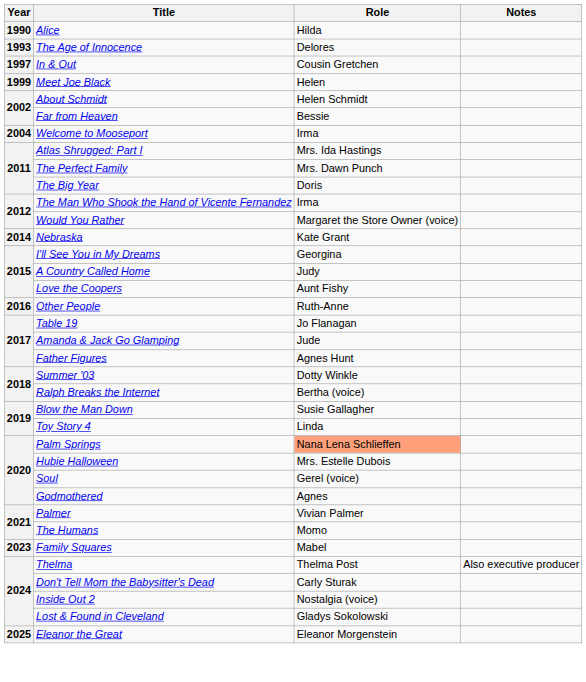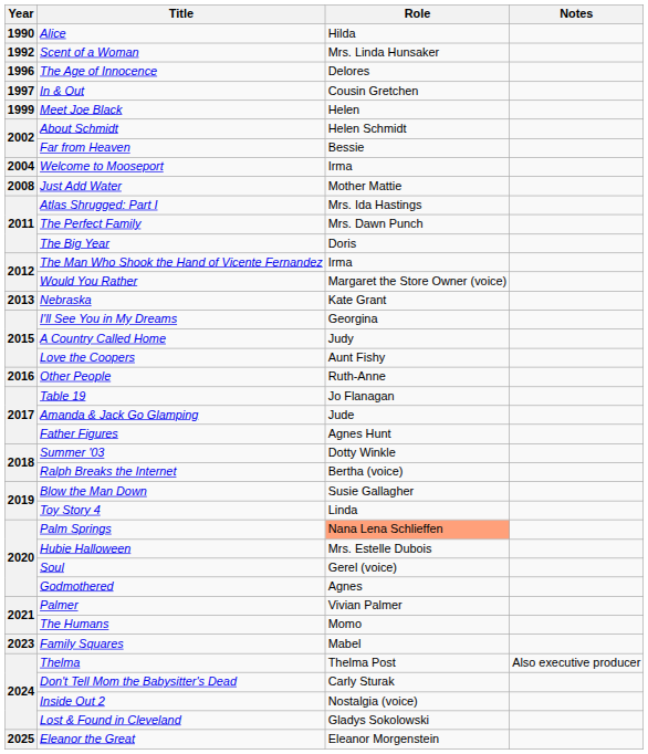 <table class="wikitable sortable plainrowheaders">
 <tr>
 <th scope="col">Year</th>
 <th scope="col">Title</th>
 <th scope="col">Role</th>
 <th scope="col" class="unsortable">Notes</th>
 </tr>
 <tr>
 <th scope="row">1990</th>
 <td><em><a href='#'>Alice</a></em></td>
 <td>Hilda</td>
 <td></td>
 </tr>
 <tr>
-<th scope="row">1993</th>
+<th scope="row">1992</th>
+<td><em><a href='#'>Scent of a Woman</a></em></td>
+<td>Mrs. Linda Hunsaker</td>
+<td></td>
+</tr>
+<tr>
+<th scope="row">1996</th>
 <td><em><a href='#'>The Age of Innocence</a></em></td>
 <td>Delores</td>
 <td></td>
 </tr>
 <tr>
 <th scope="row">1997</th>
 <td><em><a href='#'>In & Out</a></em></td>
 <td>Cousin Gretchen</td>
 <td></td>
 </tr>
 <tr>
 <th scope="row">1999</th>
 <td><em><a href='#'>Meet Joe Black</a></em></td>
 <td>Helen</td>
 <td></td>
 </tr>
 <tr>
 <th scope="row"  rowspan="2">2002</th>
 <td><em><a href='#'>About Schmidt</a></em></td>
 <td>Helen Schmidt</td>
 <td></td>
 </tr>
 <tr>
 <td><em><a href='#'>Far from Heaven</a></em></td>
 <td>Bessie</td>
 <td></td>
 </tr>
 <tr>
 <th scope="row">2004</th>
 <td><em><a href='#'>Welcome to Mooseport</a></em></td>
 <td>Irma</td>
 <td></td>
 </tr>
 <tr>
+<th scope="row">2008</th>
+<td><em><a href='#'>Just Add Water</a></em></td>
+<td>Mother Mattie</td>
+<td></td>
+</tr>
+<tr>
 <th scope="row"  rowspan="3">2011</th>
 <td><em><a href='#'>Atlas Shrugged: Part I</a></em></td>
 <td>Mrs. Ida Hastings</td>
 <td></td>
 </tr>
 <tr>
 <td><em><a href='#'>The Perfect Family</a></em></td>
 <td>Mrs. Dawn Punch</td>
 <td></td>
 </tr>
 <tr>
 <td><em><a href='#'>The Big Year</a></em></td>
 <td>Doris</td>
 <td></td>
 </tr>
 <tr>
 <th scope="row"  rowspan="2">2012</th>
 <td><em><a href='#'>The Man Who Shook the Hand of Vicente Fernandez</a></em></td>
 <td>Irma</td>
 <td></td>
 </tr>
 <tr>
 <td><em><a href='#'>Would You Rather</a></em></td>
 <td>Margaret the Store Owner (voice)</td>
 <td></td>
 </tr>
 <tr>
-<th scope="row">2014</th>
+<th scope="row">2013</th>
 <td><em><a href='#'>Nebraska</a></em></td>
 <td>Kate Grant</td>
 <td></td>
 </tr>
 <tr>
 <th scope="row"  rowspan="3">2015</th>
 <td><em><a href='#'>I'll See You in My Dreams</a></em></td>
 <td>Georgina</td>
 <td></td>
 </tr>
 <tr>
 <td><em><a href='#'>A Country Called Home</a></em></td>
 <td>Judy</td>
 <td></td>
 </tr>
 <tr>
 <td><em><a href='#'>Love the Coopers</a></em></td>
 <td>Aunt Fishy</td>
 <td></td>
 </tr>
 <tr>
 <th scope="row">2016</th>
 <td><em><a href='#'>Other People</a></em></td>
 <td>Ruth-Anne</td>
 <td></td>
 </tr>
 <tr>
 <th scope="row" rowspan="3">2017</th>
 <td><em><a href='#'>Table 19</a></em></td>
 <td>Jo Flanagan</td>
 <td></td>
 </tr>
 <tr>
 <td><em><a href='#'>Amanda & Jack Go Glamping</a></em></td>
 <td>Jude</td>
 <td></td>
 </tr>
 <tr>
 <td><em><a href='#'>Father Figures</a></em></td>
 <td>Agnes Hunt</td>
 <td></td>
 </tr>
 <tr>
 <th scope="row"  rowspan="2">2018</th>
 <td><em><a href='#'>Summer '03</a></em></td>
 <td>Dotty Winkle</td>
 <td></td>
 </tr>
 <tr>
 <td><em><a href='#'>Ralph Breaks the Internet</a></em></td>
 <td>Bertha (voice)</td>
 <td></td>
 </tr>
 <tr>
 <th scope="row"  rowspan="2">2019</th>
 <td><em><a href='#'>Blow the Man Down</a></em></td>
 <td>Susie Gallagher</td>
 <td></td>
 </tr>
 <tr>
 <td><em><a href='#'>Toy Story 4</a></em></td>
 <td>Linda</td>
 <td></td>
 </tr>
 <tr>
 <th scope="row"  rowspan="4">2020</th>
 <td><em><a href='#'>Palm Springs</a></em></td>
 <td style="background: lightsalmon;">Nana Lena Schlieffen</td>
 <td></td>
 </tr>
 <tr>
 <td><em><a href='#'>Hubie Halloween</a></em></td>
 <td>Mrs. Estelle Dubois</td>
 <td></td>
 </tr>
 <tr>
 <td><em><a href='#'>Soul</a></em></td>
 <td>Gerel (voice)</td>
 <td></td>
 </tr>
 <tr>
 <td><em><a href='#'>Godmothered</a></em></td>
 <td>Agnes</td>
 <td></td>
 </tr>
 <tr>
 <th scope="row"  rowspan="2">2021</th>
 <td><em><a href='#'>Palmer</a></em></td>
 <td>Vivian Palmer</td>
 <td></td>
 </tr>
 <tr>
 <td><em><a href='#'>The Humans</a></em></td>
 <td>Momo</td>
 <td></td>
 </tr>
 <tr>
 <th scope="row">2023</th>
 <td><em><a href='#'>Family Squares</a></em></td>
 <td>Mabel</td>
 <td></td>
 </tr>
 <tr>
 <th scope="row"  rowspan="4">2024</th>
 <td><em><a href='#'>Thelma</a></em></td>
 <td>Thelma Post</td>
 <td>Also executive producer</td>
 </tr>
 <tr>
 <td><em><a href='#'>Don't Tell Mom the Babysitter's Dead</a></em></td>
 <td>Carly Sturak</td>
 <td></td>
 </tr>
 <tr>
 <td><em><a href='#'>Inside Out 2</a></em></td>
 <td>Nostalgia (voice)</td>
 <td></td>
 </tr>
 <tr>
 <td><em><a href='#'>Lost & Found in Cleveland</a></em></td>
 <td>Gladys Sokolowski</td>
 <td></td>
 </tr>
 <tr>
 <th scope="row">2025</th>
 <td><em><a href='#'>Eleanor the Great</a></em></td>
 <td>Eleanor Morgenstein</td>
 <td></td>
 </tr>
 </table>
